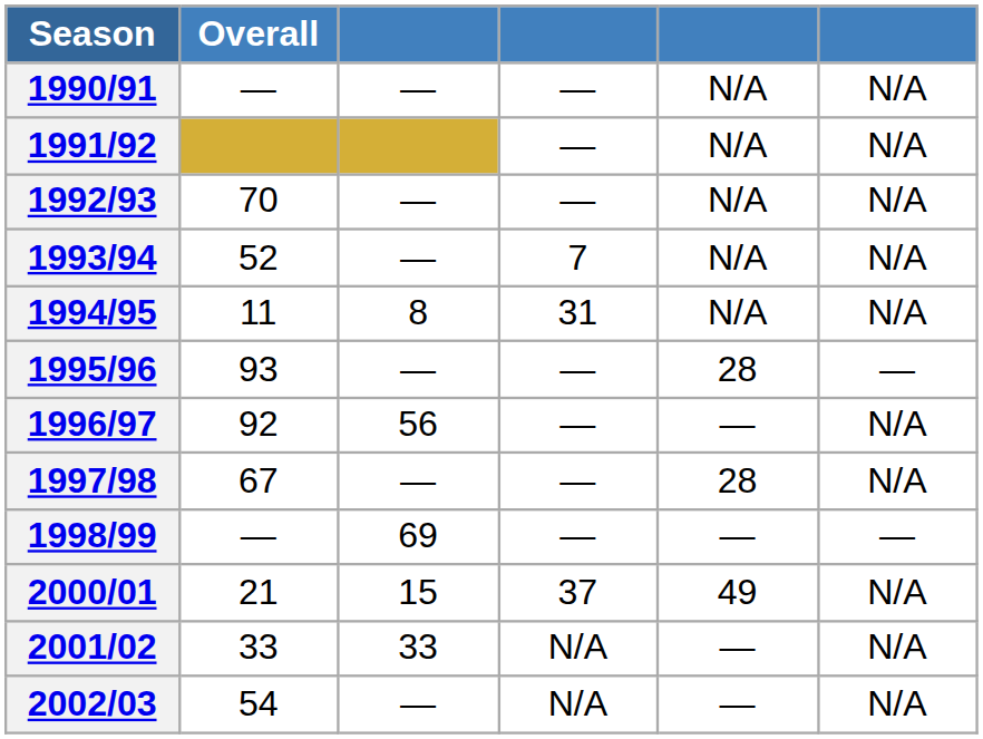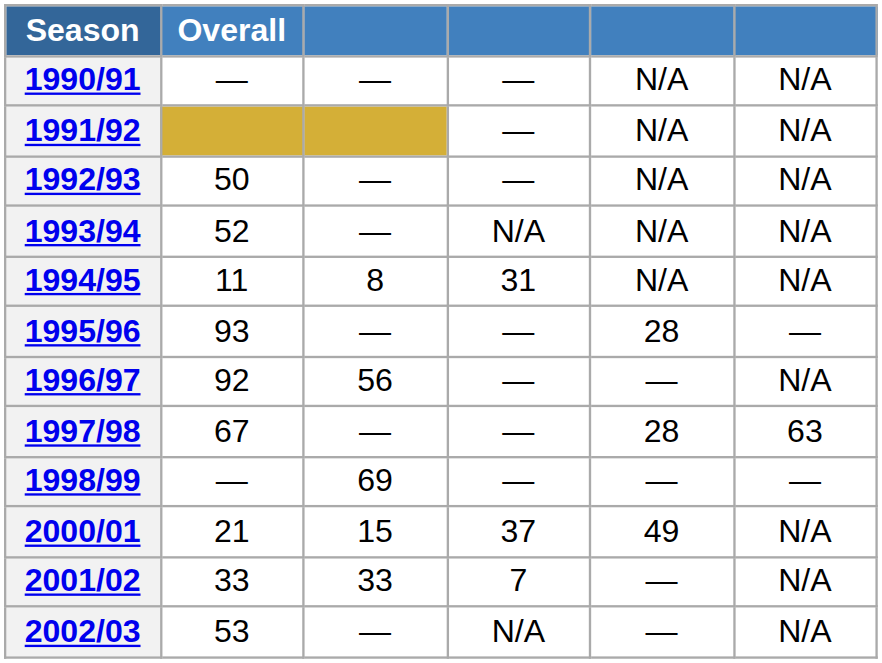 <table class="wikitable" style="font-size:86%; text-align:center; border:grey solid 1px; border-collapse:collapse; background:#ffffff;">
 <tr>
 <th style="background-color:#369; color:white; width:60px;"> Season </th>
 <th style="background-color:#4180be; color:white; width:55px;">Overall</th>
 <th style="background-color:#4180be; color:white; width:55px;"></th>
 <th style="background-color:#4180be; color:white; width:55px;"></th>
 <th style="background-color:#4180be; color:white; width:55px;"></th>
 <th style="background-color:#4180be; color:white; width:55px;"></th>
 </tr>
 <tr>
 <th scope=row align=center><a href='#'>1990/91</a></th>
 <td align=center>—</td>
 <td align=center>—</td>
 <td align=center>—</td>
 <td align=center>N/A</td>
 <td align=center>N/A</td>
 </tr>
 <tr>
 <th scope=row align=center><a href='#'>1991/92</a></th>
 <td align=center bgcolor=#D4AF37></td>
 <td align=center bgcolor=#D4AF37></td>
 <td align=center>—</td>
 <td align=center>N/A</td>
 <td align=center>N/A</td>
 </tr>
 <tr>
 <th scope=row align=center><a href='#'>1992/93</a></th>
-<td align=center>70</td>
+<td align=center>50</td>
 <td align=center>—</td>
 <td align=center>—</td>
 <td align=center>N/A</td>
 <td align=center>N/A</td>
 </tr>
 <tr>
 <th scope=row align=center><a href='#'>1993/94</a></th>
 <td align=center>52</td>
 <td align=center>—</td>
-<td align=center>7</td>
+<td align=center>N/A</td>
 <td align=center>N/A</td>
 <td align=center>N/A</td>
 </tr>
 <tr>
 <th scope=row align=center><a href='#'>1994/95</a></th>
 <td align=center>11</td>
 <td align=center>8</td>
 <td align=center>31</td>
 <td align=center>N/A</td>
 <td align=center>N/A</td>
 </tr>
 <tr>
 <th scope=row align=center><a href='#'>1995/96</a></th>
 <td align=center>93</td>
 <td align=center>—</td>
 <td align=center>—</td>
 <td align=center>28</td>
 <td align=center>—</td>
 </tr>
 <tr>
 <th scope=row align=center><a href='#'>1996/97</a></th>
 <td align=center>92</td>
 <td align=center>56</td>
 <td align=center>—</td>
 <td align=center>—</td>
 <td align=center>N/A</td>
 </tr>
 <tr>
 <th scope=row align=center><a href='#'>1997/98</a></th>
 <td align=center>67</td>
 <td align=center>—</td>
 <td align=center>—</td>
 <td align=center>28</td>
-<td align=center>N/A</td>
+<td align=center>63</td>
 </tr>
 <tr>
 <th scope=row align=center><a href='#'>1998/99</a></th>
 <td align=center>—</td>
 <td align=center>69</td>
 <td align=center>—</td>
 <td align=center>—</td>
 <td align=center>—</td>
 </tr>
 <tr>
 <th scope=row align=center><a href='#'>2000/01</a></th>
 <td align=center>21</td>
 <td align=center>15</td>
 <td align=center>37</td>
 <td align=center>49</td>
 <td align=center>N/A</td>
 </tr>
 <tr>
 <th scope=row align=center><a href='#'>2001/02</a></th>
 <td align=center>33</td>
 <td align=center>33</td>
-<td align=center>N/A</td>
+<td align=center>7</td>
 <td align=center>—</td>
 <td align=center>N/A</td>
 </tr>
 <tr>
 <th scope=row align=center><a href='#'>2002/03</a></th>
-<td align=center>54</td>
+<td align=center>53</td>
 <td align=center>—</td>
 <td align=center>N/A</td>
 <td align=center>—</td>
 <td align=center>N/A</td>
 </tr>
 </table>
